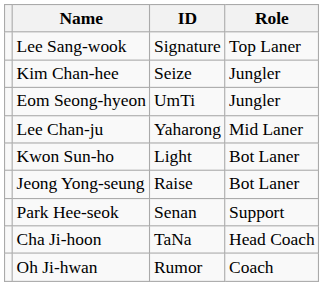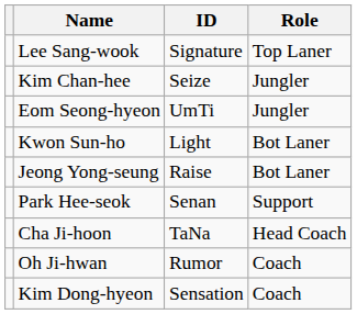 <table class="wikitable">
 <tr>
 <th></th>
 <th>Name</th>
 <th>ID</th>
 <th>Role</th>
 </tr>
 <tr>
 <td></td>
 <td>Lee Sang-wook</td>
 <td>Signature</td>
 <td>Top Laner</td>
 </tr>
 <tr>
 <td></td>
 <td>Kim Chan-hee</td>
 <td>Seize</td>
 <td>Jungler</td>
 </tr>
 <tr>
 <td></td>
 <td>Eom Seong-hyeon</td>
 <td>UmTi</td>
 <td>Jungler</td>
-</tr>
-<tr>
-<td></td>
-<td>Lee Chan-ju</td>
-<td>Yaharong</td>
-<td>Mid Laner</td>
 </tr>
 <tr>
 <td></td>
 <td>Kwon Sun-ho</td>
 <td>Light</td>
 <td>Bot Laner</td>
 </tr>
 <tr>
 <td></td>
 <td>Jeong Yong-seung</td>
 <td>Raise</td>
 <td>Bot Laner</td>
 </tr>
 <tr>
 <td></td>
 <td>Park Hee-seok</td>
 <td>Senan</td>
 <td>Support</td>
 </tr>
 <tr>
 <td></td>
 <td>Cha Ji-hoon</td>
 <td>TaNa</td>
 <td>Head Coach</td>
 </tr>
 <tr>
 <td></td>
 <td>Oh Ji-hwan</td>
 <td>Rumor</td>
 <td>Coach</td>
 </tr>
+<tr>
+<td></td>
+<td>Kim Dong-hyeon</td>
+<td>Sensation</td>
+<td>Coach</td>
+</tr>
 </table>
